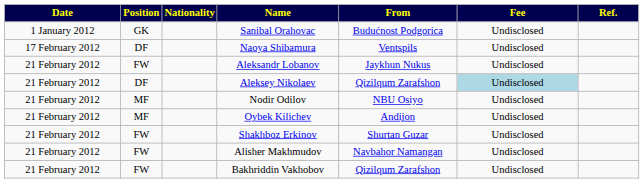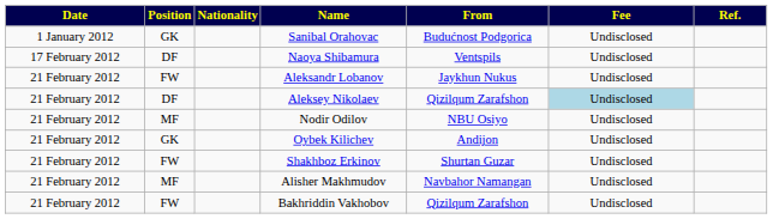 <table class="wikitable"  style="text-align:center; font-size:90%; ">
 <tr>
 <th style="background:#000050; color:yellow; width:200px;">Date</th>
 <th style="background:#000050; color:yellow; width:50px;">Position</th>
 <th style="background:#000050; color:yellow; width:50px;">Nationality</th>
 <th style="background:#000050; color:yellow; width:200px;">Name</th>
 <th style="background:#000050; color:yellow; width:200px;">From</th>
 <th style="background:#000050; color:yellow; width:200px;">Fee</th>
 <th style="background:#000050; color:yellow; width:100px;">Ref.</th>
 </tr>
 <tr>
 <td>1 January 2012</td>
 <td>GK</td>
 <td></td>
 <td><a href='#'>Sanibal Orahovac</a></td>
 <td><a href='#'>Budućnost Podgorica</a></td>
 <td>Undisclosed</td>
 <td></td>
 </tr>
 <tr>
 <td>17 February 2012</td>
 <td>DF</td>
 <td></td>
 <td><a href='#'>Naoya Shibamura</a></td>
 <td><a href='#'>Ventspils</a></td>
 <td>Undisclosed</td>
 <td></td>
 </tr>
 <tr>
 <td>21 February 2012</td>
 <td>FW</td>
 <td></td>
 <td><a href='#'>Aleksandr Lobanov</a></td>
 <td><a href='#'>Jaykhun Nukus</a></td>
 <td>Undisclosed</td>
 <td></td>
 </tr>
 <tr>
 <td>21 February 2012</td>
 <td>DF</td>
 <td></td>
 <td><a href='#'>Aleksey Nikolaev</a></td>
 <td><a href='#'>Qizilqum Zarafshon</a></td>
 <td style="background: lightblue;">Undisclosed</td>
 <td></td>
 </tr>
 <tr>
 <td>21 February 2012</td>
 <td>MF</td>
 <td></td>
 <td>Nodir Odilov</td>
 <td><a href='#'>NBU Osiyo</a></td>
 <td>Undisclosed</td>
 <td></td>
 </tr>
 <tr>
 <td>21 February 2012</td>
-<td>MF</td>
+<td>GK</td>
 <td></td>
 <td><a href='#'>Oybek Kilichev</a></td>
 <td><a href='#'>Andijon</a></td>
 <td>Undisclosed</td>
 <td></td>
 </tr>
 <tr>
 <td>21 February 2012</td>
 <td>FW</td>
 <td></td>
 <td><a href='#'>Shakhboz Erkinov</a></td>
 <td><a href='#'>Shurtan Guzar</a></td>
 <td>Undisclosed</td>
 <td></td>
 </tr>
 <tr>
 <td>21 February 2012</td>
-<td>FW</td>
+<td>MF</td>
 <td></td>
 <td>Alisher Makhmudov</td>
 <td><a href='#'>Navbahor Namangan</a></td>
 <td>Undisclosed</td>
 <td></td>
 </tr>
 <tr>
 <td>21 February 2012</td>
 <td>FW</td>
 <td></td>
 <td>Bakhriddin Vakhobov</td>
 <td><a href='#'>Qizilqum Zarafshon</a></td>
 <td>Undisclosed</td>
 <td></td>
 </tr>
 </table>
